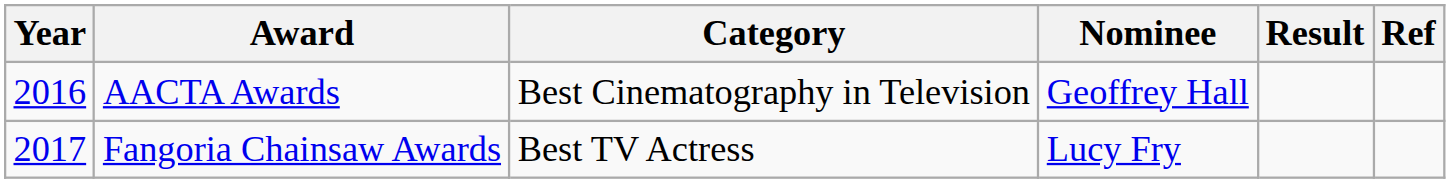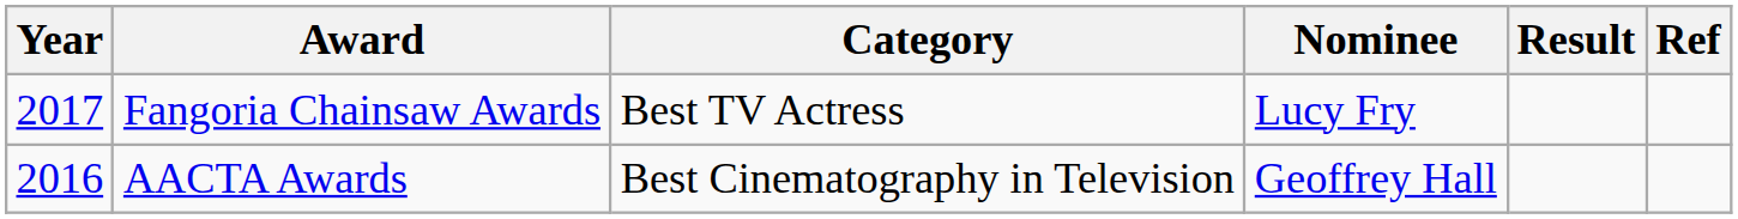 <table class="wikitable">
 <tr>
 <th>Year</th>
 <th>Award</th>
 <th>Category</th>
 <th>Nominee</th>
 <th>Result</th>
 <th>Ref</th>
 </tr>
 <tr>
+<td><a href='#'>2017</a></td>
+<td><a href='#'>Fangoria Chainsaw Awards</a></td>
+<td>Best TV Actress</td>
+<td><a href='#'>Lucy Fry</a></td>
+<td></td>
+<td></td>
+</tr>
+<tr>
 <td><a href='#'>2016</a></td>
 <td><a href='#'>AACTA Awards</a></td>
 <td>Best Cinematography in Television</td>
 <td><a href='#'>Geoffrey Hall</a></td>
 <td></td>
 <td></td>
 </tr>
-<tr>
-<td><a href='#'>2017</a></td>
-<td><a href='#'>Fangoria Chainsaw Awards</a></td>
-<td>Best TV Actress</td>
-<td><a href='#'>Lucy Fry</a></td>
-<td></td>
-<td></td>
-</tr>
 </table>
